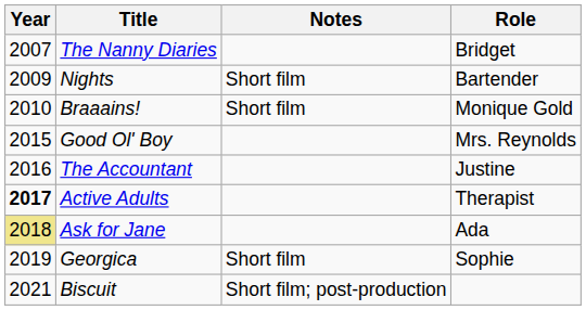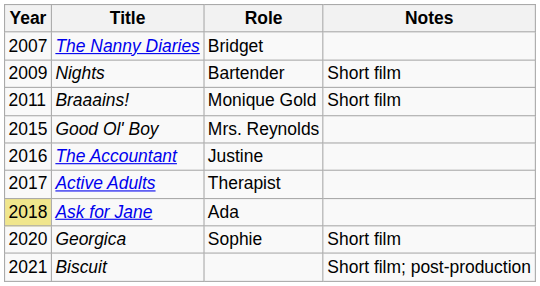 <table class="wikitable sortable">
 <tr>
 <th>Year</th>
 <th>Title</th>
+<th>Role</th>
 <th class="unsortable">Notes</th>
-<th>Role</th>
 </tr>
 <tr>
 <td>2007</td>
 <td><em><a href='#'>The Nanny Diaries</a></em></td>
+<td>Bridget</td>
 <td></td>
-<td>Bridget</td>
 </tr>
 <tr>
 <td>2009</td>
 <td><em>Nights</em></td>
+<td>Bartender</td>
 <td>Short film</td>
-<td>Bartender</td>
 </tr>
 <tr>
-<td>2010</td>
+<td>2011</td>
 <td><em>Braaains!</em></td>
+<td>Monique Gold</td>
 <td>Short film</td>
-<td>Monique Gold</td>
 </tr>
 <tr>
 <td>2015</td>
 <td><em>Good Ol' Boy</em></td>
+<td>Mrs. Reynolds</td>
 <td></td>
-<td>Mrs. Reynolds</td>
 </tr>
 <tr>
 <td>2016</td>
 <td><em><a href='#'>The Accountant</a></em></td>
+<td>Justine</td>
 <td></td>
-<td>Justine</td>
 </tr>
 <tr>
-<td><strong>2017</strong></td>
+<td>2017</td>
 <td><em><a href='#'>Active Adults</a></em></td>
+<td>Therapist</td>
 <td></td>
-<td>Therapist</td>
 </tr>
 <tr>
 <td style="background: khaki;">2018</td>
 <td><em><a href='#'>Ask for Jane</a></em></td>
+<td>Ada</td>
 <td></td>
-<td>Ada</td>
 </tr>
 <tr>
-<td>2019</td>
+<td>2020</td>
 <td><em>Georgica</em></td>
+<td>Sophie</td>
 <td>Short film</td>
-<td>Sophie</td>
 </tr>
 <tr>
 <td>2021</td>
 <td><em>Biscuit</em></td>
+<td></td>
 <td>Short film; post-production</td>
-<td></td>
 </tr>
 </table>
